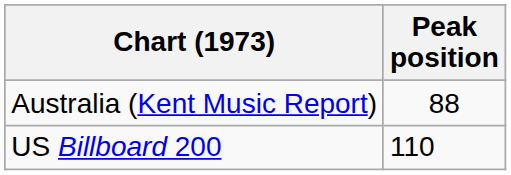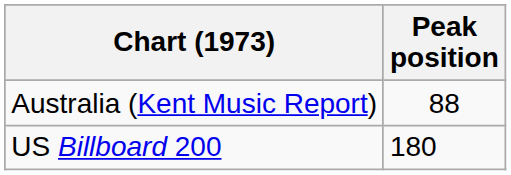 <table class="wikitable">
 <tr>
 <th>Chart (1973)</th>
 <th>Peak<br>position</th>
 </tr>
 <tr>
 <td>Australia (<a href='#'>Kent Music Report</a>)</td>
 <td style="text-align:center;">88</td>
 </tr>
 <tr>
 <td align="left">US <a href='#'><em>Billboard</em> 200</a></td>
-<td>110</td>
+<td>180</td>
 </tr>
 </table>
